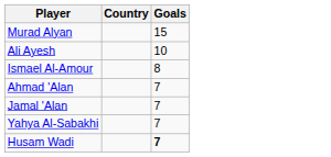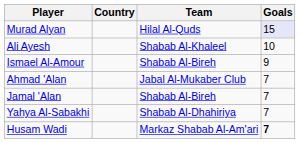 <table class="wikitable">
 <tr>
 <th>Player</th>
 <th>Country</th>
+<th>Team</th>
 <th>Goals</th>
 </tr>
 <tr>
 <td><a href='#'>Murad Alyan</a></td>
 <td></td>
-<td>15</td>
+<td><a href='#'>Hilal Al-Quds</a></td>
+<td style="background: lavender;">15</td>
 </tr>
 <tr>
 <td><a href='#'>Ali Ayesh</a></td>
 <td></td>
+<td><a href='#'>Shabab Al-Khaleel</a></td>
 <td>10</td>
 </tr>
 <tr>
 <td><a href='#'>Ismael Al-Amour</a></td>
 <td></td>
-<td>8</td>
+<td><a href='#'>Shabab Al-Bireh</a></td>
+<td>9</td>
 </tr>
 <tr>
 <td><a href='#'>Ahmad 'Alan</a></td>
 <td></td>
+<td><a href='#'>Jabal Al-Mukaber Club</a></td>
 <td>7</td>
 </tr>
 <tr>
 <td><a href='#'>Jamal 'Alan</a></td>
 <td></td>
+<td><a href='#'>Shabab Al-Bireh</a></td>
 <td>7</td>
 </tr>
 <tr>
 <td><a href='#'>Yahya Al-Sabakhi</a></td>
 <td></td>
+<td><a href='#'>Shabab Al-Dhahiriya</a></td>
 <td>7</td>
 </tr>
 <tr>
 <td><a href='#'>Husam Wadi</a></td>
 <td></td>
+<td><a href='#'>Markaz Shabab Al-Am'ari</a></td>
 <td><strong>7</strong></td>
 </tr>
 </table>
